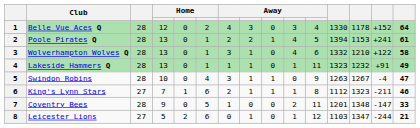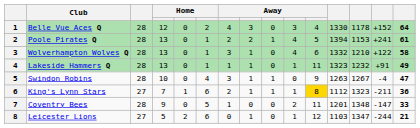 <table class="wikitable" style="text-align:center; font-size:90%">
 <tr>
 <th rowspan="2" style="width:28px;"></th>
 <th rowspan=2>Club</th>
 <th rowspan="2" style="width:28px;"></th>
 <th colspan=3>Home</th>
 <th colspan=5>Away</th>
 <th rowspan="2" style="width:28px;"></th>
 <th rowspan="2" style="width:28px;"></th>
 <th rowspan="2" style="width:28px;"></th>
 <th rowspan="2" style="width:28px;"></th>
 </tr>
 <tr>
 <th width=28></th>
 <th width=28></th>
 <th width=28></th>
 <th width=28></th>
 <th width=28></th>
 <th width=28></th>
 <th width=28></th>
 <th width=28></th>
 </tr>
 <tr style="background:#ACE1AF;">
 <th>1</th>
 <td align=left><a href='#'>Belle Vue Aces</a> <strong>Q</strong></td>
 <td>28</td>
 <td>12</td>
 <td>0</td>
 <td>2</td>
 <td>4</td>
 <td>3</td>
 <td>0</td>
 <td>3</td>
 <td>4</td>
 <td>1330</td>
 <td>1178</td>
 <td>+152</td>
 <td><strong>64</strong></td>
 </tr>
 <tr style="background:#ACE1AF;">
 <th>2</th>
 <td align=left><a href='#'>Poole Pirates</a> <strong>Q</strong></td>
 <td>28</td>
 <td>13</td>
 <td>0</td>
 <td>1</td>
 <td>2</td>
 <td>2</td>
 <td>1</td>
 <td>4</td>
 <td>5</td>
 <td>1394</td>
 <td>1153</td>
 <td>+241</td>
 <td><strong>61</strong></td>
 </tr>
 <tr style="background:#ACE1AF">
 <th>3</th>
 <td align=left><a href='#'>Wolverhampton Wolves</a> <strong>Q</strong></td>
 <td>28</td>
 <td>13</td>
 <td>0</td>
 <td>1</td>
 <td>3</td>
 <td>1</td>
 <td>0</td>
 <td>4</td>
 <td>6</td>
 <td>1332</td>
 <td>1210</td>
 <td>+122</td>
 <td><strong>58</strong></td>
 </tr>
 <tr style="background:#ACE1AF">
 <th>4</th>
 <td align=left><a href='#'>Lakeside Hammers</a> <strong>Q</strong></td>
 <td>28</td>
 <td>13</td>
 <td>0</td>
 <td>1</td>
 <td>1</td>
 <td>1</td>
 <td>0</td>
 <td>1</td>
 <td>11</td>
 <td>1323</td>
 <td>1232</td>
 <td>+91</td>
 <td><strong>49</strong></td>
 </tr>
 <tr>
 <th>5</th>
 <td align=left><a href='#'>Swindon Robins</a></td>
 <td>28</td>
 <td>10</td>
 <td>0</td>
 <td>4</td>
 <td>3</td>
 <td>1</td>
 <td>1</td>
 <td>0</td>
 <td>9</td>
 <td>1263</td>
 <td>1267</td>
 <td>-4</td>
 <td><strong>47</strong></td>
 </tr>
 <tr>
 <th>6</th>
 <td align=left><a href='#'>King's Lynn Stars</a></td>
 <td>27</td>
 <td>7</td>
 <td>1</td>
 <td>6</td>
 <td>2</td>
 <td>1</td>
 <td>1</td>
 <td>1</td>
-<td>8</td>
+<td style="background: gold;">8</td>
 <td>1112</td>
 <td>1323</td>
 <td>-211</td>
-<td><strong>46</strong></td>
+<td><strong>36</strong></td>
 </tr>
 <tr>
 <th>7</th>
 <td align=left><a href='#'>Coventry Bees</a></td>
 <td>28</td>
 <td>9</td>
 <td>0</td>
 <td>5</td>
 <td>1</td>
 <td>0</td>
 <td>0</td>
 <td>2</td>
 <td>11</td>
 <td>1201</td>
 <td>1348</td>
 <td>-147</td>
 <td><strong>33</strong></td>
 </tr>
 <tr>
 <th>8</th>
 <td align=left><a href='#'>Leicester Lions</a></td>
 <td>27</td>
 <td>5</td>
 <td>2</td>
 <td>6</td>
 <td>0</td>
 <td>1</td>
 <td>0</td>
 <td>1</td>
 <td>12</td>
 <td>1103</td>
 <td>1347</td>
 <td>-244</td>
 <td><strong>21</strong></td>
 </tr>
 </table>
